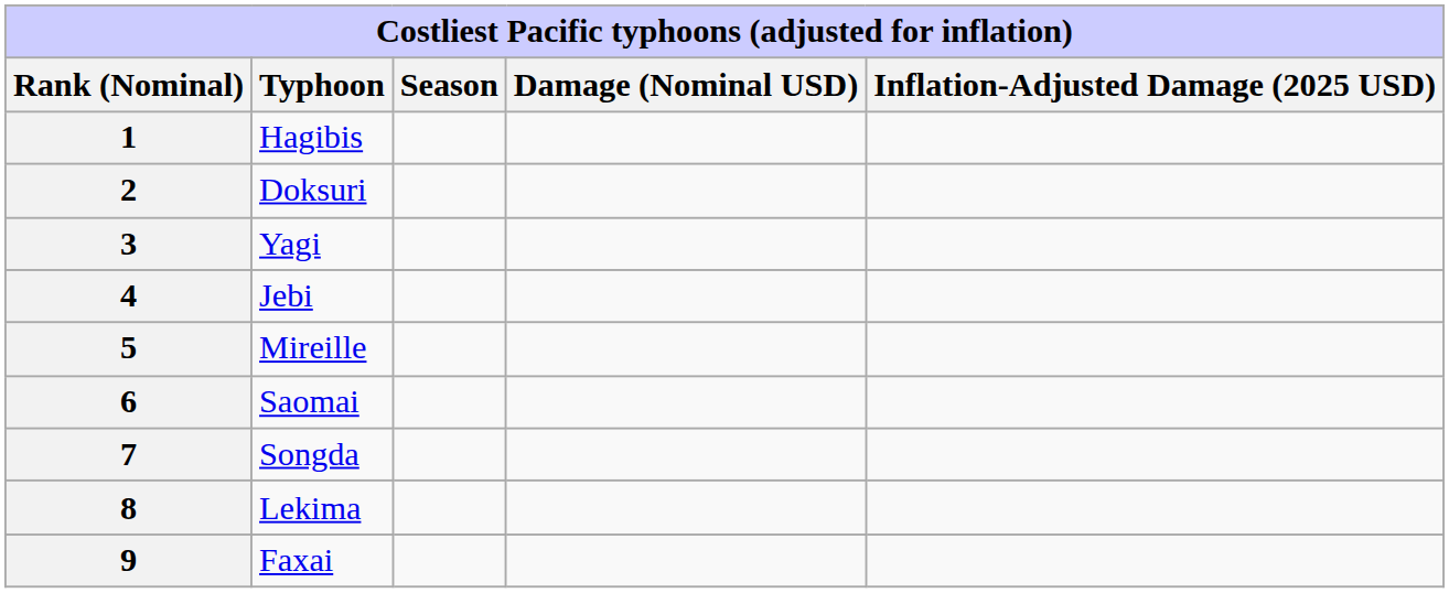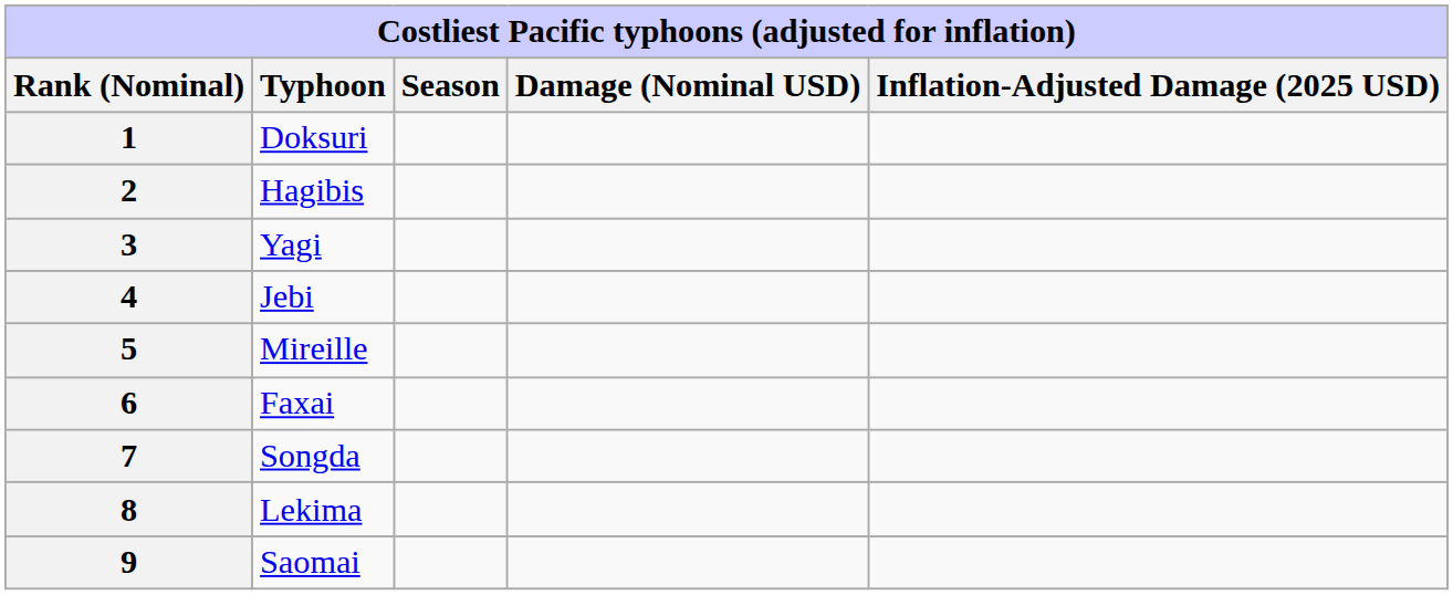 <table class="wikitable sortable">
 <tr>
 <th colspan="5" style="background:#ccf;">Costliest Pacific typhoons (adjusted for inflation)</th>
 </tr>
 <tr>
 <th>Rank (Nominal)</th>
 <th>Typhoon</th>
 <th>Season</th>
 <th>Damage (Nominal USD)</th>
 <th>Inflation-Adjusted Damage (2025 USD)</th>
 </tr>
 <tr>
 <th>1</th>
-<td><a href='#'>Hagibis</a></td>
+<td><a href='#'>Doksuri</a></td>
 <td></td>
 <td></td>
 <td></td>
 </tr>
 <tr>
 <th>2</th>
-<td><a href='#'>Doksuri</a></td>
+<td><a href='#'>Hagibis</a></td>
 <td></td>
 <td></td>
 <td></td>
 </tr>
 <tr>
 <th>3</th>
 <td><a href='#'>Yagi</a></td>
 <td></td>
 <td></td>
 <td></td>
 </tr>
 <tr>
 <th>4</th>
 <td><a href='#'>Jebi</a></td>
 <td></td>
 <td></td>
 <td></td>
 </tr>
 <tr>
 <th>5</th>
 <td><a href='#'>Mireille</a></td>
 <td></td>
 <td></td>
 <td></td>
 </tr>
 <tr>
 <th>6</th>
-<td><a href='#'>Saomai</a></td>
+<td><a href='#'>Faxai</a></td>
 <td></td>
 <td></td>
 <td></td>
 </tr>
 <tr>
 <th>7</th>
 <td><a href='#'>Songda</a></td>
 <td></td>
 <td></td>
 <td></td>
 </tr>
 <tr>
 <th>8</th>
 <td><a href='#'>Lekima</a></td>
 <td></td>
 <td></td>
 <td></td>
 </tr>
 <tr>
 <th>9</th>
-<td><a href='#'>Faxai</a></td>
+<td><a href='#'>Saomai</a></td>
 <td></td>
 <td></td>
 <td></td>
 </tr>
 </table>
